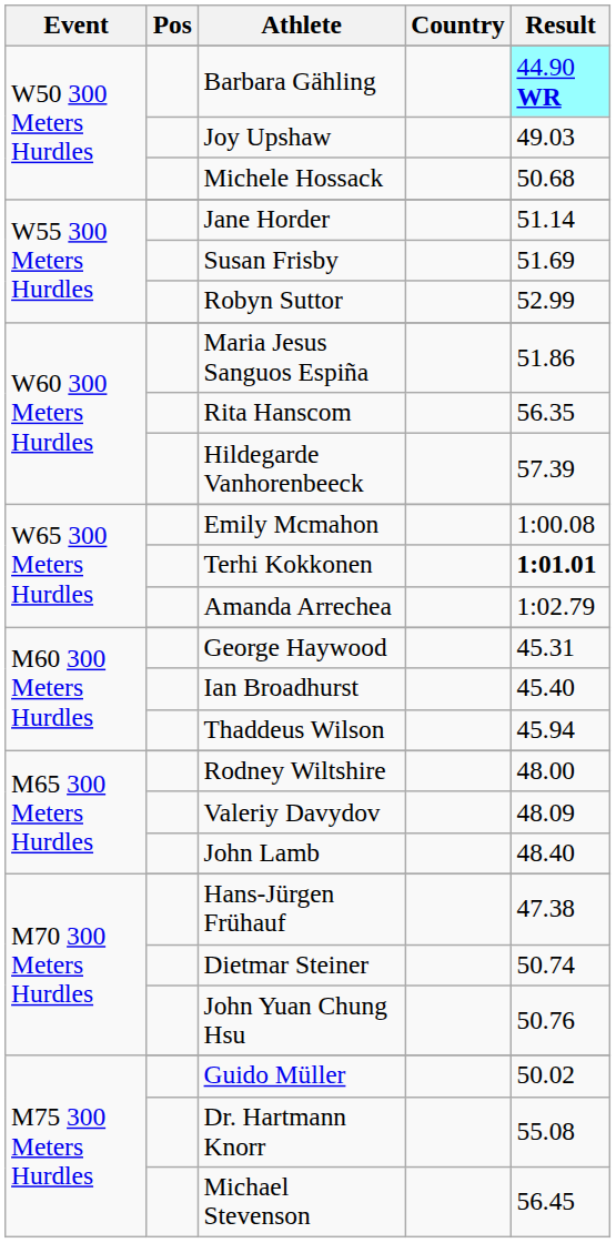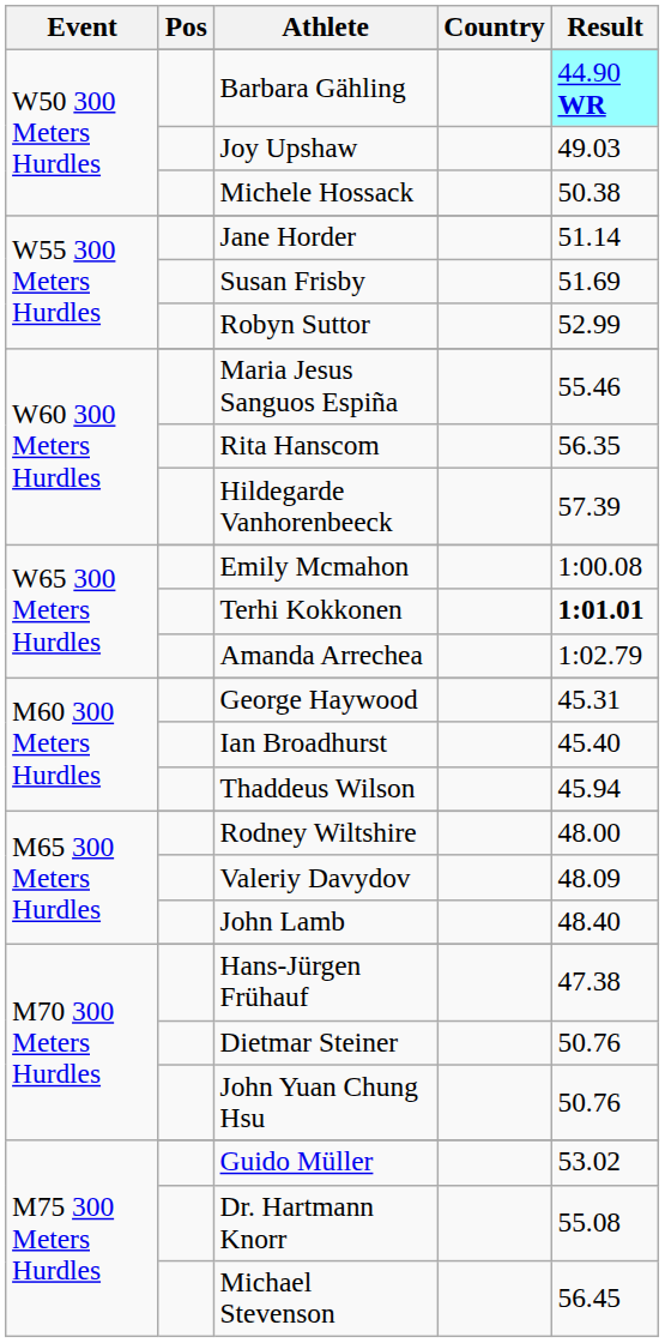 <table class="wikitable" style="width:60%;">
 <tr>
 <th>Event</th>
 <th>Pos</th>
 <th>Athlete</th>
 <th>Country</th>
 <th>Result</th>
 </tr>
 <tr>
 <td rowspan='4'>W50 <a href='#'>300 Meters Hurdles</a><br></td>
 </tr>
 <tr>
 <td align=center></td>
 <td align=left>Barbara Gähling</td>
 <td align=left></td>
 <td bgcolor=#97ffff><a href='#'>44.90</a> <strong><a href='#'>WR</a></strong></td>
 </tr>
 <tr>
 <td align=center></td>
 <td align=left>Joy Upshaw</td>
 <td align=left></td>
 <td>49.03</td>
 </tr>
 <tr>
 <td align=center></td>
 <td align=left>Michele Hossack</td>
 <td align=left></td>
-<td>50.68</td>
+<td>50.38</td>
 </tr>
 <tr>
 <td rowspan='4'>W55 <a href='#'>300 Meters Hurdles</a><br></td>
 </tr>
 <tr>
 <td align=center></td>
 <td align=left>Jane Horder</td>
 <td align=left></td>
 <td>51.14</td>
 </tr>
 <tr>
 <td align=center></td>
 <td align=left>Susan Frisby</td>
 <td align=left></td>
 <td>51.69</td>
 </tr>
 <tr>
 <td align=center></td>
 <td align=left>Robyn Suttor</td>
 <td align=left></td>
 <td>52.99</td>
 </tr>
 <tr>
 <td rowspan='4'>W60 <a href='#'>300 Meters Hurdles</a><br></td>
 </tr>
 <tr>
 <td align=center></td>
 <td align=left>Maria Jesus Sanguos Espiña</td>
 <td align=left></td>
-<td>51.86</td>
+<td>55.46</td>
 </tr>
 <tr>
 <td align=center></td>
 <td align=left>Rita Hanscom</td>
 <td align=left></td>
 <td>56.35</td>
 </tr>
 <tr>
 <td align=center></td>
 <td align=left>Hildegarde Vanhorenbeeck</td>
 <td align=left></td>
 <td>57.39</td>
 </tr>
 <tr>
 <td rowspan='4'>W65 <a href='#'>300 Meters Hurdles</a><br></td>
 </tr>
 <tr>
 <td align=center></td>
 <td align=left>Emily Mcmahon</td>
 <td align=left></td>
 <td>1:00.08</td>
 </tr>
 <tr>
 <td align=center></td>
 <td align=left>Terhi Kokkonen</td>
 <td align=left></td>
 <td><strong>1:01.01</strong></td>
 </tr>
 <tr>
 <td align=center></td>
 <td align=left>Amanda Arrechea</td>
 <td align=left></td>
 <td>1:02.79</td>
 </tr>
 <tr>
 <td rowspan='4'>M60 <a href='#'>300 Meters Hurdles</a></td>
 </tr>
 <tr>
 <td align=center></td>
 <td align=left>George Haywood</td>
 <td align=left></td>
 <td>45.31</td>
 </tr>
 <tr>
 <td align=center></td>
 <td align=left>Ian Broadhurst</td>
 <td align=left></td>
 <td>45.40</td>
 </tr>
 <tr>
 <td align=center></td>
 <td align=left>Thaddeus Wilson</td>
 <td align=left></td>
 <td>45.94</td>
 </tr>
 <tr>
 <td rowspan='4'>M65 <a href='#'>300 Meters Hurdles</a></td>
 </tr>
 <tr>
 <td align=center></td>
 <td align=left>Rodney Wiltshire</td>
 <td align=left></td>
 <td>48.00</td>
 </tr>
 <tr>
 <td align=center></td>
 <td align=left>Valeriy Davydov</td>
 <td align=left></td>
 <td>48.09</td>
 </tr>
 <tr>
 <td align=center></td>
 <td align=left>John Lamb</td>
 <td align=left></td>
 <td>48.40</td>
 </tr>
 <tr>
 <td rowspan='4'>M70 <a href='#'>300 Meters Hurdles</a></td>
 </tr>
 <tr>
 <td align=center></td>
 <td align=left>Hans-Jürgen Frühauf</td>
 <td align=left></td>
 <td>47.38</td>
 </tr>
 <tr>
 <td align=center></td>
 <td align=left>Dietmar Steiner</td>
 <td align=left></td>
-<td>50.74</td>
+<td>50.76</td>
 </tr>
 <tr>
 <td align=center></td>
 <td align=left>John Yuan Chung Hsu</td>
 <td align=left></td>
 <td>50.76</td>
 </tr>
 <tr>
 <td rowspan='4'>M75 <a href='#'>300 Meters Hurdles</a></td>
 </tr>
 <tr>
 <td align=center></td>
 <td align=left><a href='#'>Guido Müller</a></td>
 <td align=left></td>
-<td>50.02</td>
+<td>53.02</td>
 </tr>
 <tr>
 <td align=center></td>
 <td align=left>Dr. Hartmann Knorr</td>
 <td align=left></td>
 <td>55.08</td>
 </tr>
 <tr>
 <td align=center></td>
 <td align=left>Michael Stevenson</td>
 <td align=left></td>
 <td>56.45</td>
 </tr>
 </table>
